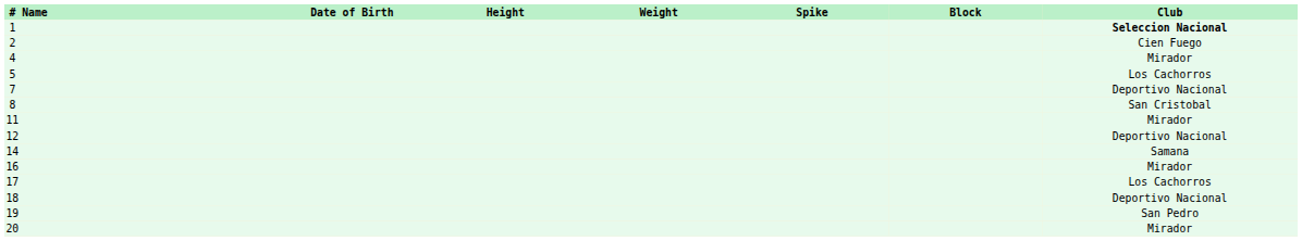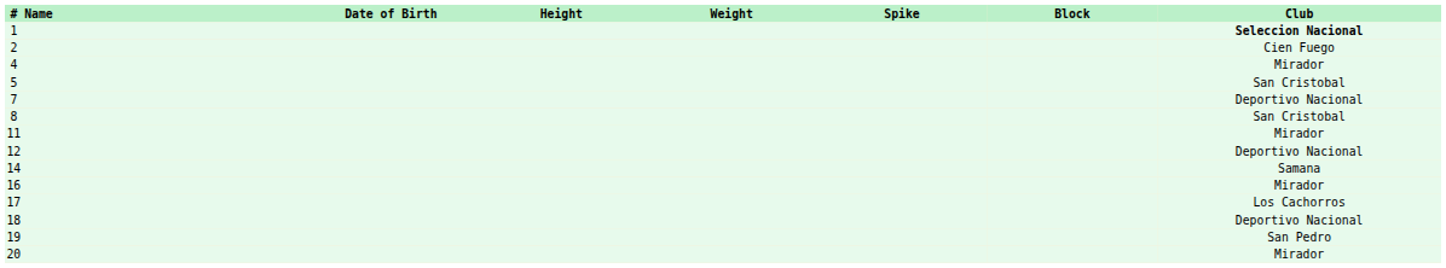 <table border=0 cellpadding=2 cellspacing=0  |- bgcolor=#FFECCE style=text-align:center; font-size:90%; width=100%>
 <tr bgcolor=#BBF0C9>
 <th>#</th>
 <th align=left width=20%>Name</th>
 <th width=12%>Date of Birth</th>
 <th width=12%>Height</th>
 <th width=12%>Weight</th>
 <th width=12%>Spike</th>
 <th width=12%>Block</th>
 <th width=20%>Club</th>
 </tr>
 <tr bgcolor=#E7FAEC>
 <td>1</td>
 <td align=left></td>
 <td align=right></td>
 <td></td>
 <td></td>
 <td></td>
 <td></td>
 <td><strong>Seleccion Nacional</strong></td>
 </tr>
 <tr bgcolor=#E7FAEC>
 <td>2</td>
 <td align=left></td>
 <td align=right></td>
 <td></td>
 <td></td>
 <td></td>
 <td></td>
 <td>Cien Fuego</td>
 </tr>
 <tr bgcolor=#E7FAEC>
 <td>4</td>
 <td align=left></td>
 <td align=right></td>
 <td></td>
 <td></td>
 <td></td>
 <td></td>
 <td>Mirador</td>
 </tr>
 <tr bgcolor=#E7FAEC>
 <td>5</td>
 <td align=left></td>
 <td align=right></td>
 <td></td>
 <td></td>
 <td></td>
 <td></td>
-<td>Los Cachorros</td>
+<td>San Cristobal</td>
 </tr>
 <tr bgcolor=#E7FAEC>
 <td>7</td>
 <td align=left></td>
 <td align=right></td>
 <td></td>
 <td></td>
 <td></td>
 <td></td>
 <td>Deportivo Nacional</td>
 </tr>
 <tr bgcolor=#E7FAEC>
 <td>8</td>
 <td align=left></td>
 <td align=right></td>
 <td></td>
 <td></td>
 <td></td>
 <td></td>
 <td>San Cristobal</td>
 </tr>
 <tr bgcolor=#E7FAEC>
 <td>11</td>
 <td align=left></td>
 <td align=right></td>
 <td></td>
 <td></td>
 <td></td>
 <td></td>
 <td>Mirador</td>
 </tr>
 <tr bgcolor=#E7FAEC>
 <td>12</td>
 <td align=left></td>
 <td align=right></td>
 <td></td>
 <td></td>
 <td></td>
 <td></td>
 <td>Deportivo Nacional</td>
 </tr>
 <tr bgcolor=#E7FAEC>
 <td>14</td>
 <td align=left></td>
 <td align=right></td>
 <td></td>
 <td></td>
 <td></td>
 <td></td>
 <td>Samana</td>
 </tr>
 <tr bgcolor=#E7FAEC>
 <td>16</td>
 <td align=left></td>
 <td align=right></td>
 <td></td>
 <td></td>
 <td></td>
 <td></td>
 <td>Mirador</td>
 </tr>
 <tr bgcolor=#E7FAEC>
 <td>17</td>
 <td align=left></td>
 <td align=right></td>
 <td></td>
 <td></td>
 <td></td>
 <td></td>
 <td>Los Cachorros</td>
 </tr>
 <tr bgcolor=#E7FAEC>
 <td>18</td>
 <td align=left></td>
 <td align=right></td>
 <td></td>
 <td></td>
 <td></td>
 <td></td>
 <td>Deportivo Nacional</td>
 </tr>
 <tr bgcolor=#E7FAEC>
 <td>19</td>
 <td align=left></td>
 <td align=right></td>
 <td></td>
 <td></td>
 <td></td>
 <td></td>
 <td>San Pedro</td>
 </tr>
 <tr bgcolor=#E7FAEC>
 <td>20</td>
 <td align=left></td>
 <td align=right></td>
 <td></td>
 <td></td>
 <td></td>
 <td></td>
 <td>Mirador</td>
 </tr>
 </table>
